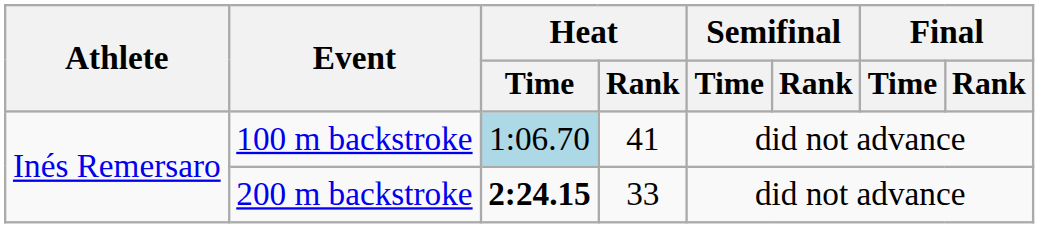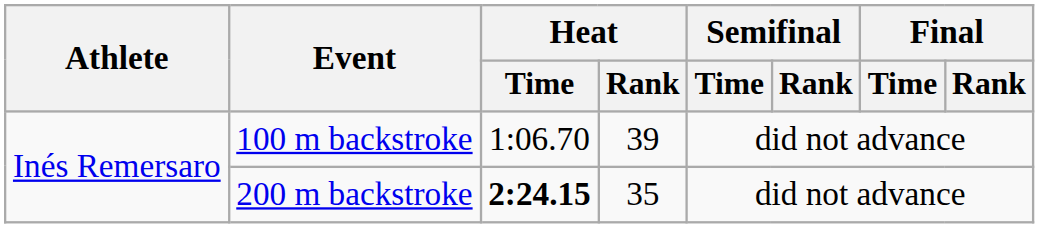 <table class=wikitable style="font-size:90%">
 <tr>
 <th rowspan="2">Athlete</th>
 <th rowspan="2">Event</th>
 <th colspan="2">Heat</th>
 <th colspan="2">Semifinal</th>
 <th colspan="2">Final</th>
 </tr>
 <tr style="font-size:95%">
 <th>Time</th>
 <th>Rank</th>
 <th>Time</th>
 <th>Rank</th>
 <th>Time</th>
 <th>Rank</th>
 </tr>
 <tr align=center>
 <td align=left rowspan=2><a href='#'>Inés Remersaro</a></td>
 <td align=left><a href='#'>100 m backstroke</a></td>
-<td style="background: lightblue;">1:06.70</td>
-<td>41</td>
+<td>1:06.70</td>
+<td>39</td>
 <td colspan=4>did not advance</td>
 </tr>
 <tr align=center>
 <td align=left><a href='#'>200 m backstroke</a></td>
 <td><strong>2:24.15</strong></td>
-<td>33</td>
+<td>35</td>
 <td colspan=4>did not advance</td>
 </tr>
 </table>
